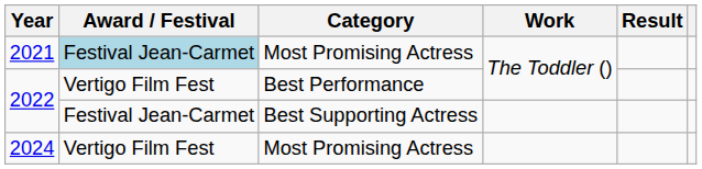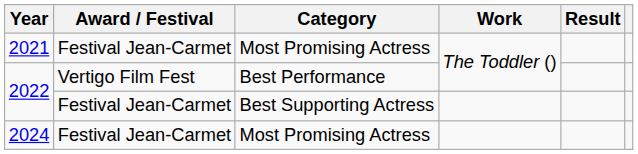 <table class="wikitable sortable">
 <tr>
 <th>Year</th>
 <th>Award / Festival</th>
 <th>Category</th>
 <th>Work</th>
 <th>Result</th>
 <th scope="col" class="unsortable"></th>
 </tr>
 <tr>
 <td><a href='#'>2021</a></td>
-<td style="background: lightblue;">Festival Jean-Carmet</td>
+<td>Festival Jean-Carmet</td>
 <td>Most Promising Actress</td>
 <td rowspan="2"><em>The Toddler</em> ()</td>
 <td></td>
 <td></td>
 </tr>
 <tr>
 <td rowspan="2"><a href='#'>2022</a></td>
 <td>Vertigo Film Fest</td>
 <td>Best Performance</td>
 <td></td>
 <td></td>
 </tr>
 <tr>
 <td>Festival Jean-Carmet</td>
 <td>Best Supporting Actress</td>
 <td></td>
 <td></td>
 <td></td>
 </tr>
 <tr>
 <td><a href='#'>2024</a></td>
-<td>Vertigo Film Fest</td>
+<td>Festival Jean-Carmet</td>
 <td>Most Promising Actress</td>
 <td></td>
 <td></td>
 <td></td>
 </tr>
 </table>
